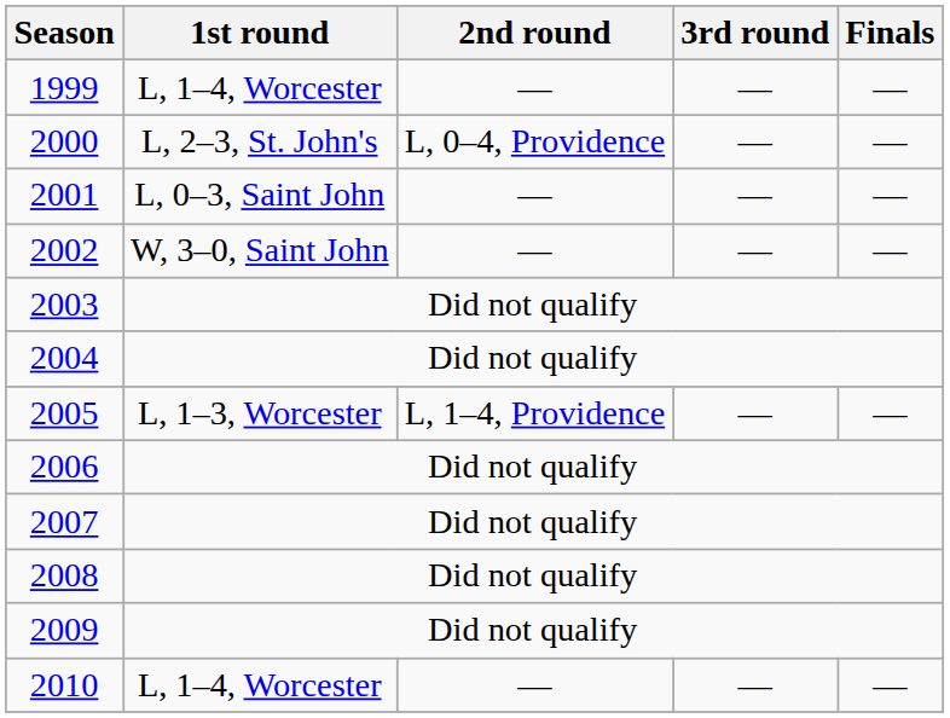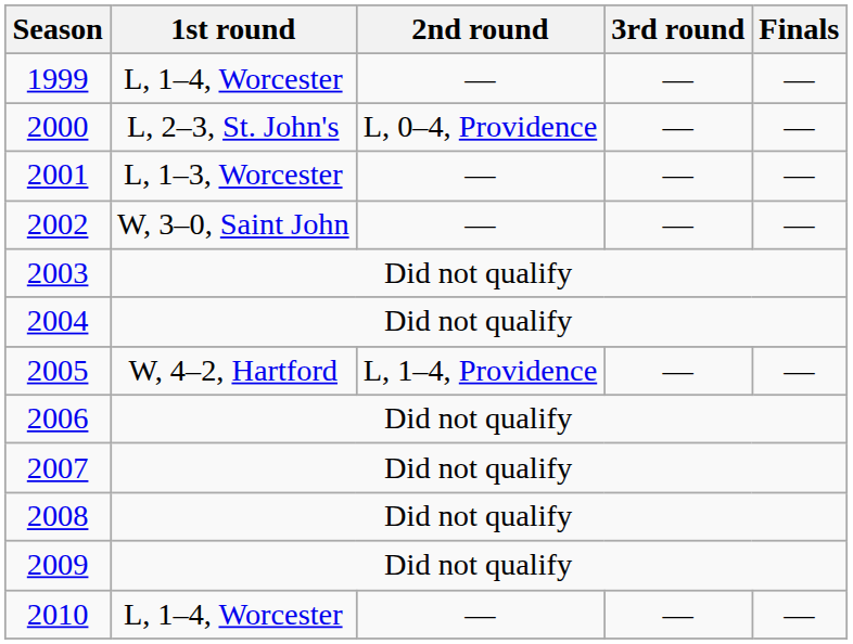 <table class="wikitable" style="text-align:center">
 <tr>
 <th>Season</th>
 <th>1st round</th>
 <th>2nd round</th>
 <th>3rd round</th>
 <th>Finals</th>
 </tr>
 <tr>
 <td><a href='#'>1999</a></td>
 <td>L, 1–4, <a href='#'>Worcester</a></td>
 <td>—</td>
 <td>—</td>
 <td>—</td>
 </tr>
 <tr>
 <td><a href='#'>2000</a></td>
 <td>L, 2–3, <a href='#'>St. John's</a></td>
 <td>L, 0–4, <a href='#'>Providence</a></td>
 <td>—</td>
 <td>—</td>
 </tr>
 <tr>
 <td><a href='#'>2001</a></td>
-<td>L, 0–3, <a href='#'>Saint John</a></td>
+<td>L, 1–3, <a href='#'>Worcester</a></td>
 <td>—</td>
 <td>—</td>
 <td>—</td>
 </tr>
 <tr>
 <td><a href='#'>2002</a></td>
 <td>W, 3–0, <a href='#'>Saint John</a></td>
 <td>—</td>
 <td>—</td>
 <td>—</td>
 </tr>
 <tr>
 <td><a href='#'>2003</a></td>
 <td colspan="4">Did not qualify</td>
 </tr>
 <tr>
 <td><a href='#'>2004</a></td>
 <td colspan="4">Did not qualify</td>
 </tr>
 <tr>
 <td><a href='#'>2005</a></td>
-<td>L, 1–3, <a href='#'>Worcester</a></td>
+<td>W, 4–2, <a href='#'>Hartford</a></td>
 <td>L, 1–4, <a href='#'>Providence</a></td>
 <td>—</td>
 <td>—</td>
 </tr>
 <tr>
 <td><a href='#'>2006</a></td>
 <td colspan="4">Did not qualify</td>
 </tr>
 <tr>
 <td><a href='#'>2007</a></td>
 <td colspan="4">Did not qualify</td>
 </tr>
 <tr>
 <td><a href='#'>2008</a></td>
 <td colspan="4">Did not qualify</td>
 </tr>
 <tr>
 <td><a href='#'>2009</a></td>
 <td colspan="4">Did not qualify</td>
 </tr>
 <tr>
 <td><a href='#'>2010</a></td>
 <td>L, 1–4, <a href='#'>Worcester</a></td>
 <td>—</td>
 <td>—</td>
 <td>—</td>
 </tr>
 </table>
